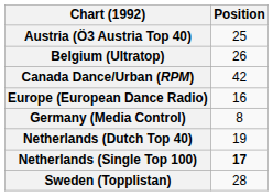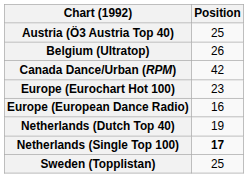 <table class="wikitable sortable plainrowheaders" style="text-align:center">
 <tr>
 <th>Chart (1992)</th>
 <th>Position</th>
 </tr>
 <tr>
 <th scope="row">Austria (Ö3 Austria Top 40)</th>
 <td>25</td>
 </tr>
 <tr>
 <th scope="row">Belgium (Ultratop)</th>
 <td>26</td>
 </tr>
 <tr>
 <th scope="row">Canada Dance/Urban (<em>RPM</em>)</th>
 <td>42</td>
 </tr>
 <tr>
+<th scope="row">Europe (Eurochart Hot 100)</th>
+<td>23</td>
+</tr>
+<tr>
 <th scope="row">Europe (European Dance Radio)</th>
 <td>16</td>
-</tr>
-<tr>
-<th scope="row">Germany (Media Control)</th>
-<td>8</td>
 </tr>
 <tr>
 <th scope="row">Netherlands (Dutch Top 40)</th>
 <td>19</td>
 </tr>
 <tr>
 <th scope="row">Netherlands (Single Top 100)</th>
 <td><strong>17</strong></td>
 </tr>
 <tr>
 <th scope="row">Sweden (Topplistan)</th>
-<td>28</td>
+<td>25</td>
 </tr>
 </table>
